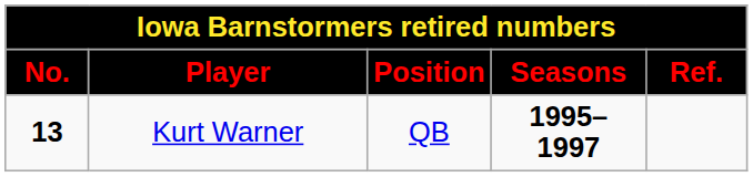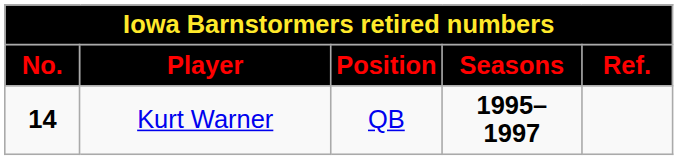 <table class="wikitable sortable" style="text-align:center">
 <tr>
 <td colspan="5" style= "background: #000; color: #FFE92B"><strong>Iowa Barnstormers retired numbers</strong></td>
 </tr>
 <tr>
 <th style="width:40px; background:#000; color:red;">No.</th>
 <th style="width:150px; background:#000; color:red;">Player</th>
 <th style="width:40px; background:#000; color:red;">Position</th>
 <th style="width:80px; background:#000; color:red;">Seasons</th>
 <th style="width:50px; background:#000; color:red;">Ref.</th>
 </tr>
 <tr>
-<td><strong>13</strong></td>
+<td><strong>14</strong></td>
 <td><a href='#'>Kurt Warner</a></td>
 <td><a href='#'>QB</a></td>
 <td><strong>1995–1997</strong></td>
 <td></td>
 </tr>
 </table>
